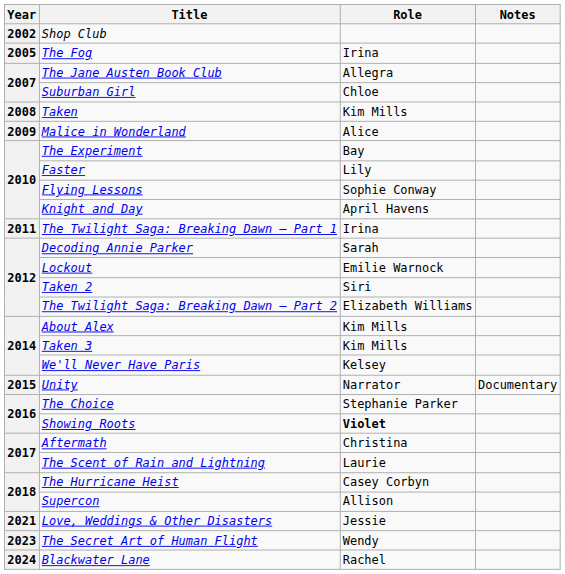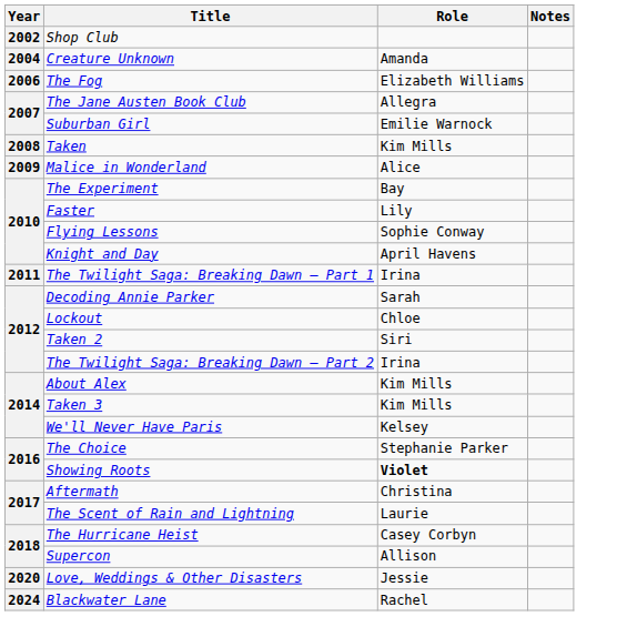 <table class="wikitable plainrowheaders sortable">
 <tr>
 <th scope="col">Year</th>
 <th scope="col">Title</th>
 <th scope="col">Role</th>
 <th scope="col" class="unsortable">Notes</th>
 </tr>
 <tr>
 <th scope="row">2002</th>
 <td><em>Shop Club</em></td>
 <td></td>
 <td></td>
 </tr>
 <tr>
-<th scope="row">2005</th>
+<th scope="row">2004</th>
+<td><em><a href='#'>Creature Unknown</a></em></td>
+<td>Amanda</td>
+<td></td>
+</tr>
+<tr>
+<th scope="row">2006</th>
 <td data-sort-value="Fog, The"><em><a href='#'>The Fog</a></em></td>
-<td>Irina</td>
+<td>Elizabeth Williams</td>
 <td></td>
 </tr>
 <tr>
 <th scope="row" rowspan="2">2007</th>
 <td data-sort-value="Jane Austen Book Club, The"><em><a href='#'>The Jane Austen Book Club</a></em></td>
 <td>Allegra</td>
 <td></td>
 </tr>
 <tr>
 <td><em><a href='#'>Suburban Girl</a></em></td>
-<td>Chloe</td>
+<td>Emilie Warnock</td>
 <td></td>
 </tr>
 <tr>
 <th scope="row">2008</th>
 <td><em><a href='#'>Taken</a></em></td>
 <td>Kim Mills</td>
 <td></td>
 </tr>
 <tr>
 <th scope="row">2009</th>
 <td><em><a href='#'>Malice in Wonderland</a></em></td>
 <td>Alice</td>
 <td></td>
 </tr>
 <tr>
 <th scope="row" rowspan="4">2010</th>
 <td data-sort-value="Experiment, The"><em><a href='#'>The Experiment</a></em></td>
 <td>Bay</td>
 <td></td>
 </tr>
 <tr>
 <td><em><a href='#'>Faster</a></em></td>
 <td>Lily</td>
 <td></td>
 </tr>
 <tr>
 <td><em><a href='#'>Flying Lessons</a></em></td>
 <td>Sophie Conway</td>
 <td></td>
 </tr>
 <tr>
 <td><em><a href='#'>Knight and Day</a></em></td>
 <td>April Havens</td>
 <td></td>
 </tr>
 <tr>
 <th scope="row">2011</th>
 <td data-sort-value="Twilight Sage: Breaking Dawn – Part 1, The"><em><a href='#'>The Twilight Saga: Breaking Dawn – Part 1</a></em></td>
 <td>Irina</td>
 <td></td>
 </tr>
 <tr>
 <th scope="row" rowspan="4">2012</th>
 <td><em><a href='#'>Decoding Annie Parker</a></em></td>
 <td>Sarah</td>
 <td></td>
 </tr>
 <tr>
 <td><em><a href='#'>Lockout</a></em></td>
-<td>Emilie Warnock</td>
+<td>Chloe</td>
 <td></td>
 </tr>
 <tr>
 <td><em><a href='#'>Taken 2</a></em></td>
 <td>Siri</td>
 <td></td>
 </tr>
 <tr>
 <td data-sort-value="Twilight Sage: Breaking Dawn – Part 2, The"><em><a href='#'>The Twilight Saga: Breaking Dawn – Part 2</a></em></td>
-<td>Elizabeth Williams</td>
+<td>Irina</td>
 <td></td>
 </tr>
 <tr>
 <th scope="row" rowspan="3">2014</th>
 <td><em><a href='#'>About Alex</a></em></td>
 <td>Kim Mills</td>
 <td></td>
 </tr>
 <tr>
 <td><em><a href='#'>Taken 3</a></em></td>
 <td>Kim Mills</td>
 <td></td>
 </tr>
 <tr>
 <td><em><a href='#'>We'll Never Have Paris</a></em></td>
 <td>Kelsey</td>
 <td></td>
-</tr>
-<tr>
-<th scope="row">2015</th>
-<td><em><a href='#'>Unity</a></em></td>
-<td>Narrator</td>
-<td>Documentary</td>
 </tr>
 <tr>
 <th scope="row" rowspan="2">2016</th>
 <td data-sort-value="Choice, The"><em><a href='#'>The Choice</a></em></td>
 <td>Stephanie Parker</td>
 <td></td>
 </tr>
 <tr>
 <td><em><a href='#'>Showing Roots</a></em></td>
 <td><strong>Violet</strong></td>
 <td></td>
 </tr>
 <tr>
 <th scope="row" rowspan="2">2017</th>
 <td><em><a href='#'>Aftermath</a></em></td>
 <td>Christina</td>
 <td></td>
 </tr>
 <tr>
 <td data-sort-value="Scent of Rain and Lightning, The"><em><a href='#'>The Scent of Rain and Lightning</a></em></td>
 <td>Laurie</td>
 <td></td>
 </tr>
 <tr>
 <th scope="row" rowspan="2">2018</th>
 <td data-sort-value="Hurricane Heist, The"><em><a href='#'>The Hurricane Heist</a></em></td>
 <td>Casey Corbyn</td>
 <td></td>
 </tr>
 <tr>
 <td><em><a href='#'>Supercon</a></em></td>
 <td>Allison</td>
 <td></td>
 </tr>
 <tr>
-<th scope="row">2021</th>
+<th scope="row">2020</th>
 <td><em><a href='#'>Love, Weddings & Other Disasters</a></em></td>
 <td>Jessie</td>
-<td></td>
-</tr>
-<tr>
-<th scope="row">2023</th>
-<td data-sort-value="Secret Art of Human Flight, The"><em><a href='#'>The Secret Art of Human Flight</a></em></td>
-<td>Wendy</td>
 <td></td>
 </tr>
 <tr>
 <th scope="row">2024</th>
 <td data-sort-value="Blackwater Lane, The"><em><a href='#'>Blackwater Lane</a></em></td>
 <td>Rachel</td>
 <td></td>
 </tr>
 </table>
